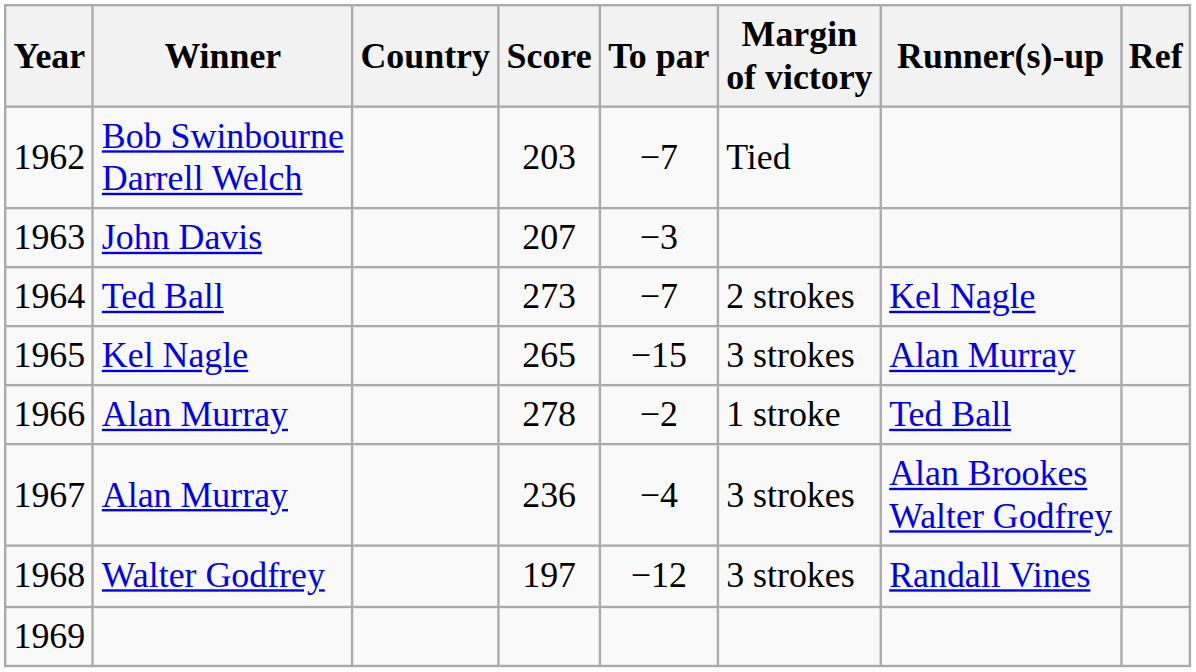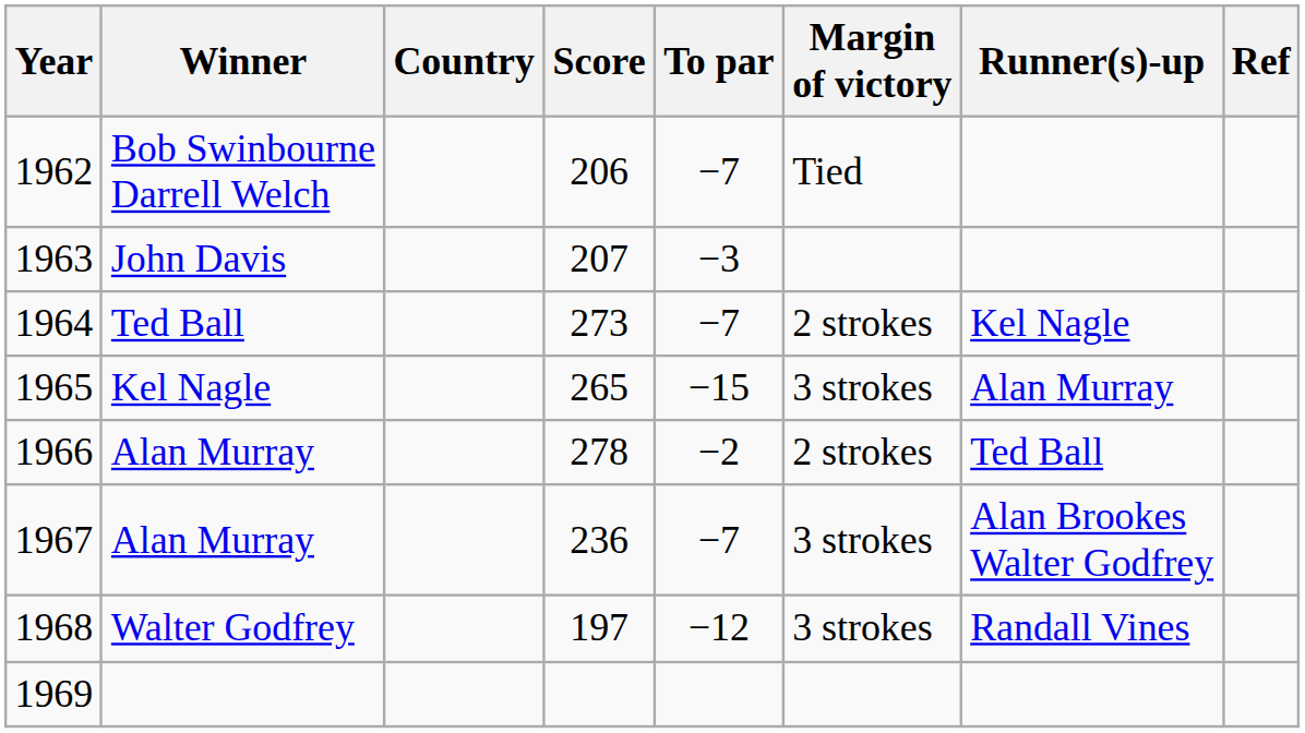 <table class=wikitable style="font-size:95%">
 <tr>
 <th>Year</th>
 <th>Winner</th>
 <th>Country</th>
 <th>Score</th>
 <th>To par</th>
 <th>Margin<br>of victory</th>
 <th>Runner(s)-up</th>
 <th>Ref</th>
 </tr>
 <tr>
 <td>1962</td>
 <td><a href='#'>Bob Swinbourne</a><br><a href='#'>Darrell Welch</a></td>
 <td><br></td>
-<td align=center>203</td>
+<td align=center>206</td>
 <td align=center>−7</td>
 <td>Tied</td>
 <td></td>
 <td></td>
 </tr>
 <tr>
 <td>1963</td>
 <td><a href='#'>John Davis</a></td>
 <td></td>
 <td align=center>207</td>
 <td align=center>−3</td>
 <td></td>
 <td></td>
 <td></td>
 </tr>
 <tr>
 <td>1964</td>
 <td><a href='#'>Ted Ball</a></td>
 <td></td>
 <td align=center>273</td>
 <td align=center>−7</td>
 <td>2 strokes</td>
 <td> <a href='#'>Kel Nagle</a></td>
 <td></td>
 </tr>
 <tr>
 <td>1965</td>
 <td><a href='#'>Kel Nagle</a></td>
 <td></td>
 <td align=center>265</td>
 <td align=center>−15</td>
 <td>3 strokes</td>
 <td> <a href='#'>Alan Murray</a></td>
 <td></td>
 </tr>
 <tr>
 <td>1966</td>
 <td><a href='#'>Alan Murray</a></td>
 <td></td>
 <td align=center>278</td>
 <td align=center>−2</td>
-<td>1 stroke</td>
+<td>2 strokes</td>
 <td> <a href='#'>Ted Ball</a></td>
 <td></td>
 </tr>
 <tr>
 <td>1967</td>
 <td><a href='#'>Alan Murray</a></td>
 <td></td>
 <td align=center>236</td>
-<td align=center>−4</td>
+<td align=center>−7</td>
 <td>3 strokes</td>
 <td> <a href='#'>Alan Brookes</a><br> <a href='#'>Walter Godfrey</a></td>
 <td></td>
 </tr>
 <tr>
 <td>1968</td>
 <td><a href='#'>Walter Godfrey</a></td>
 <td></td>
 <td align=center>197</td>
 <td align=center>−12</td>
 <td>3 strokes</td>
 <td> <a href='#'>Randall Vines</a></td>
 <td></td>
 </tr>
 <tr>
 <td>1969</td>
 <td></td>
 <td></td>
 <td align=center></td>
 <td align=center></td>
 <td></td>
 <td></td>
 <td></td>
 </tr>
 </table>
